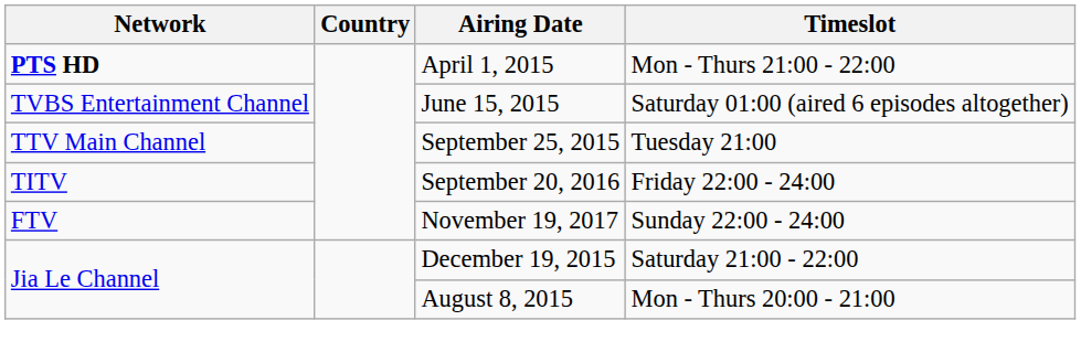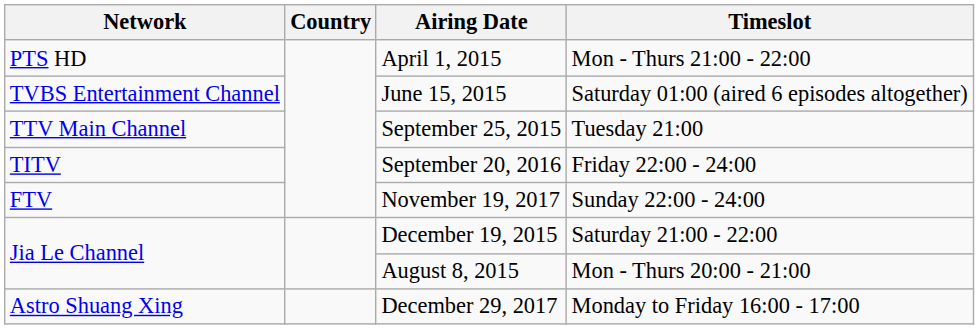 <table class="wikitable">
 <tr>
 <th>Network</th>
 <th>Country</th>
 <th>Airing Date</th>
 <th>Timeslot</th>
 </tr>
 <tr>
-<td><strong><a href='#'>PTS</a> HD</strong></td>
+<td><a href='#'>PTS</a> HD</td>
 <td rowspan="5"></td>
 <td>April 1, 2015</td>
 <td>Mon - Thurs 21:00 - 22:00</td>
 </tr>
 <tr>
 <td><a href='#'>TVBS Entertainment Channel</a></td>
 <td>June 15, 2015</td>
 <td>Saturday 01:00 (aired 6 episodes altogether)</td>
 </tr>
 <tr>
 <td><a href='#'>TTV Main Channel</a></td>
 <td>September 25, 2015</td>
 <td>Tuesday 21:00</td>
 </tr>
 <tr>
 <td><a href='#'>TITV</a></td>
 <td>September 20, 2016</td>
 <td>Friday 22:00 - 24:00</td>
 </tr>
 <tr>
 <td><a href='#'>FTV</a></td>
 <td>November 19, 2017</td>
 <td>Sunday 22:00 - 24:00</td>
 </tr>
 <tr>
 <td rowspan="2"><a href='#'>Jia Le Channel</a></td>
 <td rowspan="2"></td>
 <td>December 19, 2015</td>
 <td>Saturday 21:00 - 22:00</td>
 </tr>
 <tr>
 <td>August 8, 2015</td>
 <td>Mon - Thurs 20:00 - 21:00</td>
 </tr>
+<tr>
+<td><a href='#'>Astro Shuang Xing</a></td>
+<td></td>
+<td>December 29, 2017</td>
+<td>Monday to Friday 16:00 - 17:00</td>
+</tr>
 </table>
